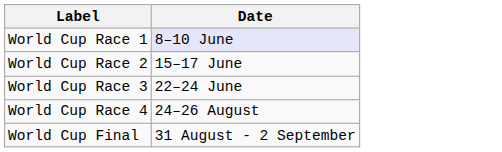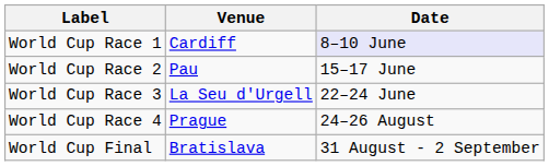 <table class="wikitable">
 <tr>
 <th>Label</th>
+<th>Venue</th>
 <th>Date</th>
 </tr>
 <tr align=left>
 <td>World Cup Race 1</td>
+<td align=left> <a href='#'>Cardiff</a></td>
 <td align=left style="background: lavender;">8–10 June</td>
 </tr>
 <tr align=left>
 <td>World Cup Race 2</td>
+<td align=left> <a href='#'>Pau</a></td>
 <td align=left>15–17 June</td>
 </tr>
 <tr align=left>
 <td>World Cup Race 3</td>
+<td align=left> <a href='#'>La Seu d'Urgell</a></td>
 <td align=left>22–24 June</td>
 </tr>
 <tr align=left>
 <td>World Cup Race 4</td>
+<td align=left> <a href='#'>Prague</a></td>
 <td align=left>24–26 August</td>
 </tr>
 <tr align=left>
 <td>World Cup Final</td>
+<td align=left> <a href='#'>Bratislava</a></td>
 <td align=left>31 August - 2 September</td>
 </tr>
 </table>
